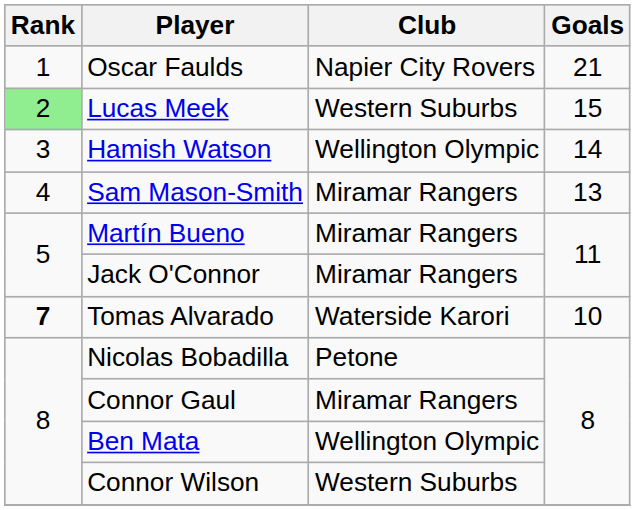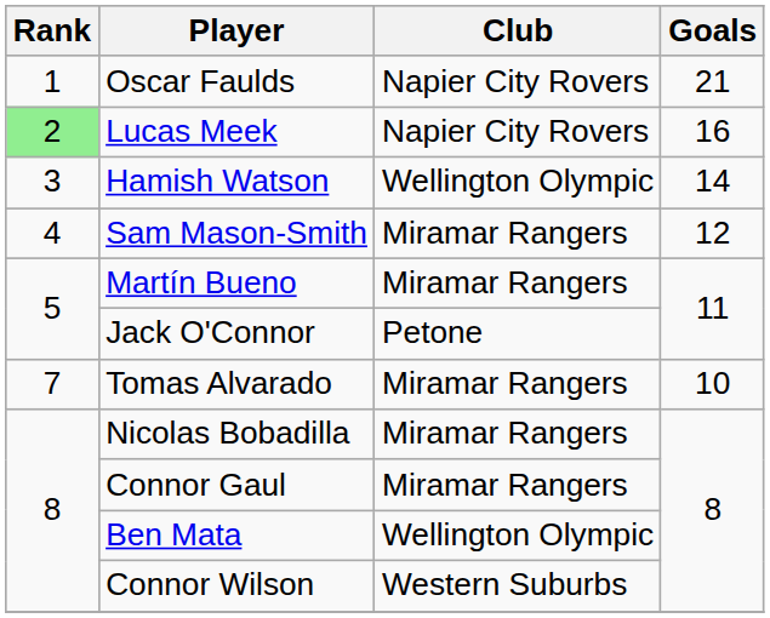 <table class="wikitable" style="text-align:center">
 <tr>
 <th>Rank</th>
 <th>Player</th>
 <th>Club</th>
 <th>Goals</th>
 </tr>
 <tr>
 <td rowspan="1">1</td>
 <td align=left> Oscar Faulds</td>
 <td align=left>Napier City Rovers</td>
 <td rowspan="1">21</td>
 </tr>
 <tr>
 <td rowspan="1" style="background: lightgreen;">2</td>
 <td align=left> <a href='#'>Lucas Meek</a></td>
-<td align=left>Western Suburbs</td>
-<td rowspan="1">15</td>
+<td align=left>Napier City Rovers</td>
+<td rowspan="1">16</td>
 </tr>
 <tr>
 <td rowspan="1">3</td>
 <td align=left> <a href='#'>Hamish Watson</a></td>
 <td align=left>Wellington Olympic</td>
 <td rowspan="1">14</td>
 </tr>
 <tr>
 <td rowspan="1">4</td>
 <td align=left> <a href='#'>Sam Mason-Smith</a></td>
 <td align=left>Miramar Rangers</td>
-<td rowspan="1">13</td>
+<td rowspan="1">12</td>
 </tr>
 <tr>
 <td rowspan="2">5</td>
 <td align=left> <a href='#'>Martín Bueno</a></td>
 <td align=left>Miramar Rangers</td>
 <td rowspan="2">11</td>
 </tr>
 <tr>
 <td align=left> Jack O'Connor</td>
-<td align=left>Miramar Rangers</td>
+<td align=left>Petone</td>
 </tr>
 <tr>
-<td rowspan="1"><strong>7</strong></td>
+<td rowspan="1">7</td>
 <td align=left> Tomas Alvarado</td>
-<td align=left>Waterside Karori</td>
+<td align=left>Miramar Rangers</td>
 <td rowspan="1">10</td>
 </tr>
 <tr>
 <td rowspan="4">8</td>
 <td align=left> Nicolas Bobadilla</td>
-<td align=left>Petone</td>
+<td align=left>Miramar Rangers</td>
 <td rowspan="4">8</td>
 </tr>
 <tr>
 <td align=left> Connor Gaul</td>
 <td align=left>Miramar Rangers</td>
 </tr>
 <tr>
 <td align=left> <a href='#'>Ben Mata</a></td>
 <td align=left>Wellington Olympic</td>
 </tr>
 <tr>
 <td align=left> Connor Wilson</td>
 <td align=left>Western Suburbs</td>
 </tr>
 <tr>
 </tr>
 </table>
